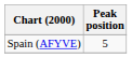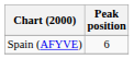 <table class="wikitable sortable">
 <tr>
 <th>Chart (2000)</th>
 <th>Peak<br>position</th>
 </tr>
 <tr>
 </tr>
 <tr>
 </tr>
 <tr>
 <td>Spain (<a href='#'>AFYVE</a>)</td>
-<td align="center">5</td>
+<td align="center">6</td>
 </tr>
 <tr>
 </tr>
 </table>
